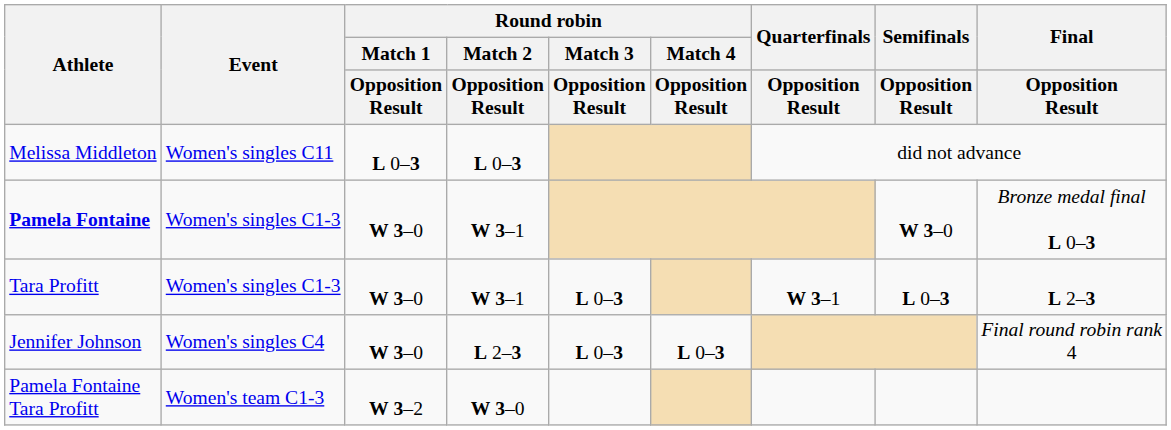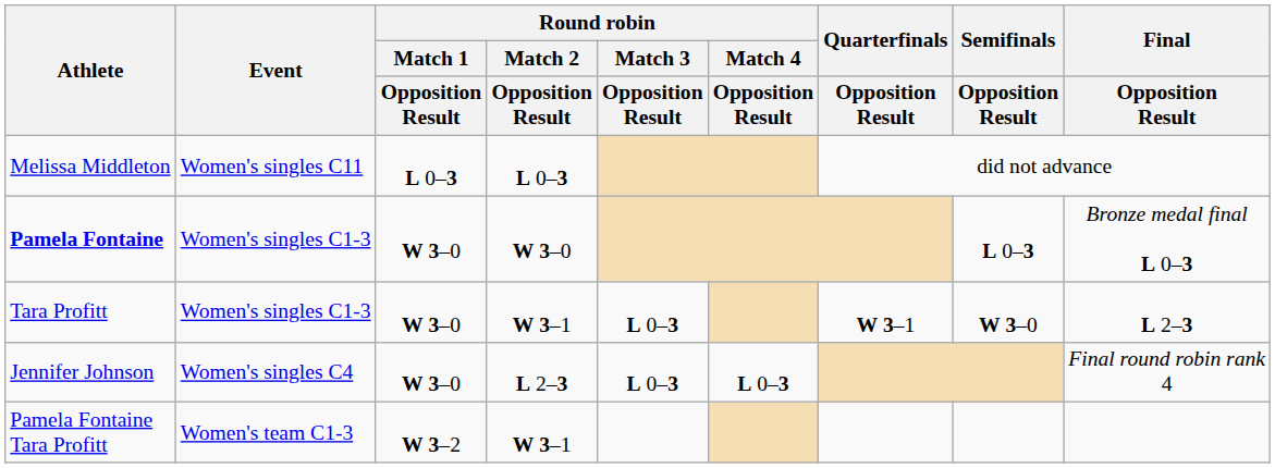 <table class="wikitable" border="1" style="font-size:90%">
 <tr>
 <th rowspan=3>Athlete</th>
 <th rowspan=3>Event</th>
 <th colspan=4>Round robin</th>
 <th rowspan=2>Quarterfinals</th>
 <th rowspan=2>Semifinals</th>
 <th rowspan=2>Final</th>
 </tr>
 <tr>
 <th>Match 1</th>
 <th>Match 2</th>
 <th>Match 3</th>
 <th>Match 4</th>
 </tr>
 <tr>
 <th>Opposition<br>Result</th>
 <th>Opposition<br>Result</th>
 <th>Opposition<br>Result</th>
 <th>Opposition<br>Result</th>
 <th>Opposition<br>Result</th>
 <th>Opposition<br>Result</th>
 <th>Opposition<br>Result</th>
 </tr>
 <tr>
 <td><a href='#'>Melissa Middleton</a></td>
 <td><a href='#'>Women's singles C11</a></td>
 <td align=center><br><strong>L</strong> 0–<strong>3</strong></td>
 <td align=center><br><strong>L</strong> 0–<strong>3</strong></td>
 <td align=center bgcolor=wheat colspan=2></td>
 <td align=center colspan=3>did not advance</td>
 </tr>
 <tr>
 <td><strong><a href='#'>Pamela Fontaine</a></strong></td>
 <td><a href='#'>Women's singles C1-3</a></td>
 <td align=center><br><strong>W</strong> <strong>3</strong>–0</td>
-<td align=center><br><strong>W</strong> <strong>3</strong>–1</td>
+<td align=center><br><strong>W</strong> <strong>3</strong>–0</td>
 <td align=center bgcolor=wheat colspan=3></td>
-<td align=center><br><strong>W</strong> <strong>3</strong>–0</td>
+<td align=center><br><strong>L</strong> 0–<strong>3</strong></td>
 <td align=center><em>Bronze medal final</em><br><br><strong>L</strong> 0–<strong>3</strong></td>
 </tr>
 <tr>
 <td><a href='#'>Tara Profitt</a></td>
 <td><a href='#'>Women's singles C1-3</a></td>
 <td align=center><br><strong>W</strong> <strong>3</strong>–0</td>
 <td align=center><br><strong>W</strong> <strong>3</strong>–1</td>
 <td align=center><br><strong>L</strong> 0–<strong>3</strong></td>
 <td align=center bgcolor=wheat></td>
 <td align=center><br><strong>W</strong> <strong>3</strong>–1</td>
-<td align=center><br><strong>L</strong> 0–<strong>3</strong></td>
+<td align=center><br><strong>W</strong> <strong>3</strong>–0</td>
 <td align=center><br><strong>L</strong> 2–<strong>3</strong> </td>
 </tr>
 <tr>
 <td><a href='#'>Jennifer Johnson</a></td>
 <td><a href='#'>Women's singles C4</a></td>
 <td align=center><br><strong>W</strong> <strong>3</strong>–0</td>
 <td align=center><br><strong>L</strong> 2–<strong>3</strong></td>
 <td align=center><br><strong>L</strong> 0–<strong>3</strong></td>
 <td align=center><br><strong>L</strong> 0–<strong>3</strong></td>
 <td align=center colspan=2 bgcolor=wheat></td>
 <td align=center><em>Final round robin rank</em><br>4</td>
 </tr>
 <tr>
 <td><a href='#'>Pamela Fontaine</a><br><a href='#'>Tara Profitt</a></td>
 <td><a href='#'>Women's team C1-3</a></td>
 <td align=center><br><strong>W</strong> <strong>3</strong>–2</td>
-<td align=center><br><strong>W</strong> <strong>3</strong>–0</td>
+<td align=center><br><strong>W</strong> <strong>3</strong>–1</td>
 <td align=center><br></td>
 <td align=center bgcolor=wheat></td>
 <td align=center></td>
 <td align=center></td>
 <td align=center></td>
 </tr>
 </table>
